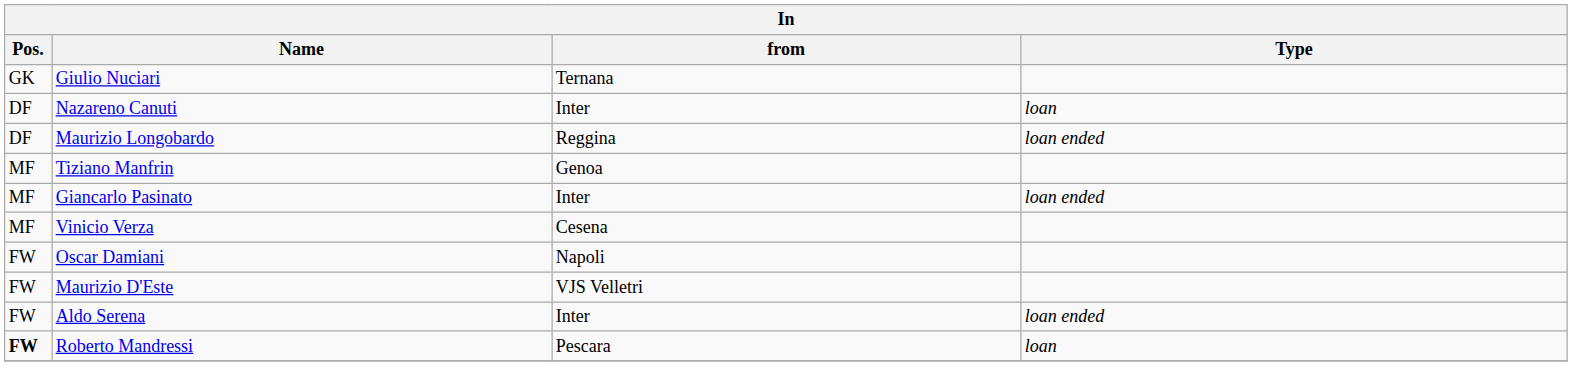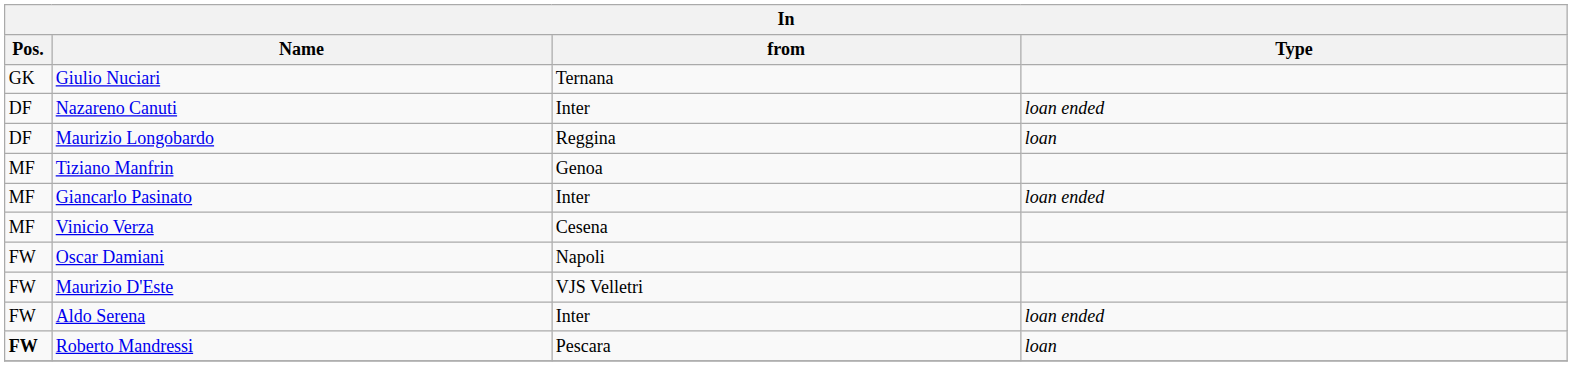 <table class="wikitable" style="font-size:90%;width:99%;">
 <tr>
 <th colspan="4">In</th>
 </tr>
 <tr>
 <th width=3%>Pos.</th>
 <th width=32%>Name</th>
 <th width=30%>from</th>
 <th width=35%>Type</th>
 </tr>
 <tr>
 <td>GK</td>
 <td><a href='#'>Giulio Nuciari</a></td>
 <td>Ternana</td>
 <td></td>
 </tr>
 <tr>
 <td>DF</td>
 <td><a href='#'>Nazareno Canuti</a></td>
 <td>Inter</td>
-<td><em>loan</em></td>
+<td><em>loan ended</em></td>
 </tr>
 <tr>
 <td>DF</td>
 <td><a href='#'>Maurizio Longobardo</a></td>
 <td>Reggina</td>
-<td><em>loan ended</em></td>
+<td><em>loan</em></td>
 </tr>
 <tr>
 <td>MF</td>
 <td><a href='#'>Tiziano Manfrin</a></td>
 <td>Genoa</td>
 <td></td>
 </tr>
 <tr>
 <td>MF</td>
 <td><a href='#'>Giancarlo Pasinato</a></td>
 <td>Inter</td>
 <td><em>loan ended</em></td>
 </tr>
 <tr>
 <td>MF</td>
 <td><a href='#'>Vinicio Verza</a></td>
 <td>Cesena</td>
 <td></td>
 </tr>
 <tr>
 <td>FW</td>
 <td><a href='#'>Oscar Damiani</a></td>
 <td>Napoli</td>
 <td></td>
 </tr>
 <tr>
 <td>FW</td>
 <td><a href='#'>Maurizio D'Este</a></td>
 <td>VJS Velletri</td>
 <td></td>
 </tr>
 <tr>
 <td>FW</td>
 <td><a href='#'>Aldo Serena</a></td>
 <td>Inter</td>
 <td><em>loan ended</em></td>
 </tr>
 <tr>
 <td><strong>FW</strong></td>
 <td><a href='#'>Roberto Mandressi</a></td>
 <td>Pescara</td>
 <td><em>loan</em></td>
 </tr>
 <tr>
 </tr>
 </table>
